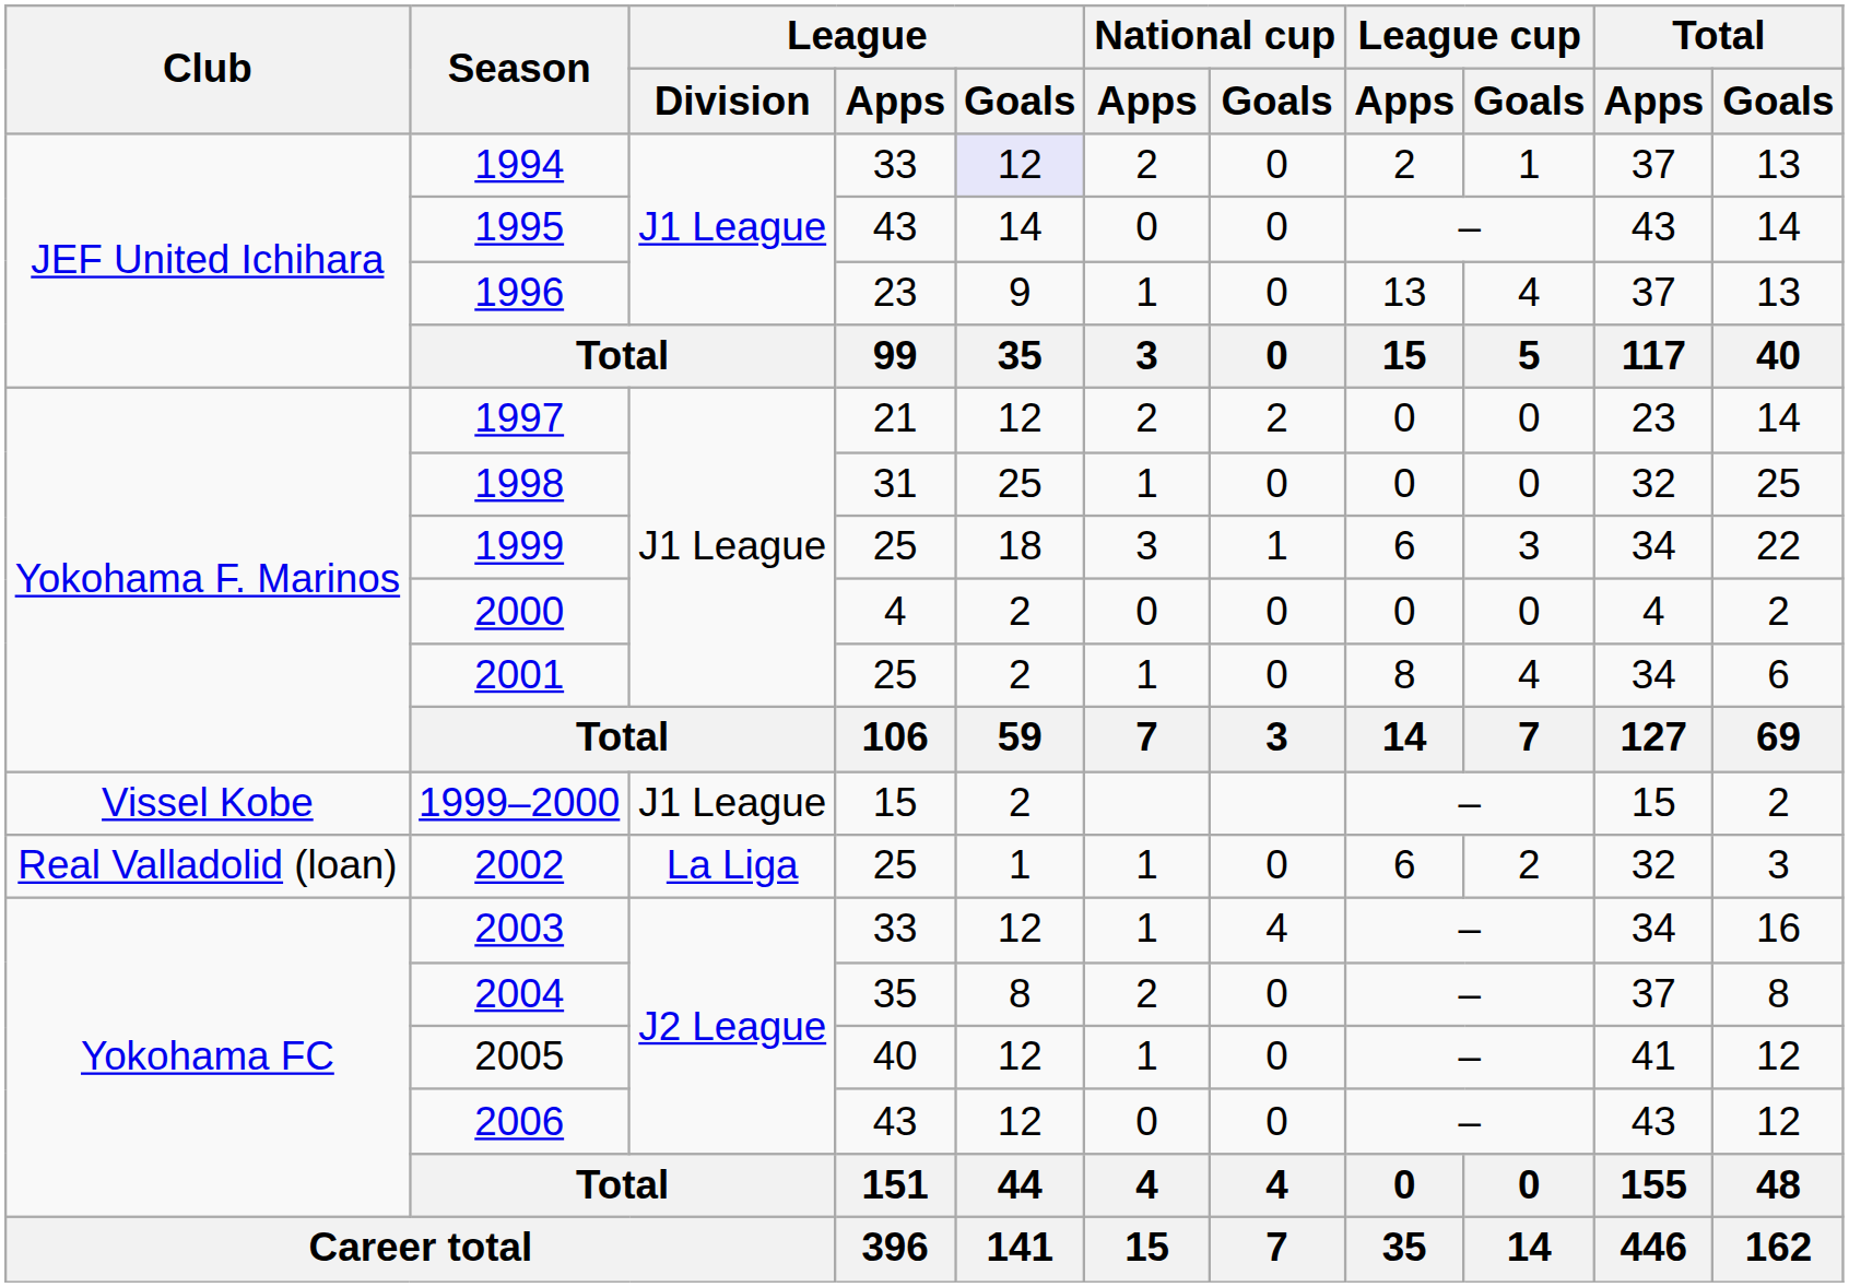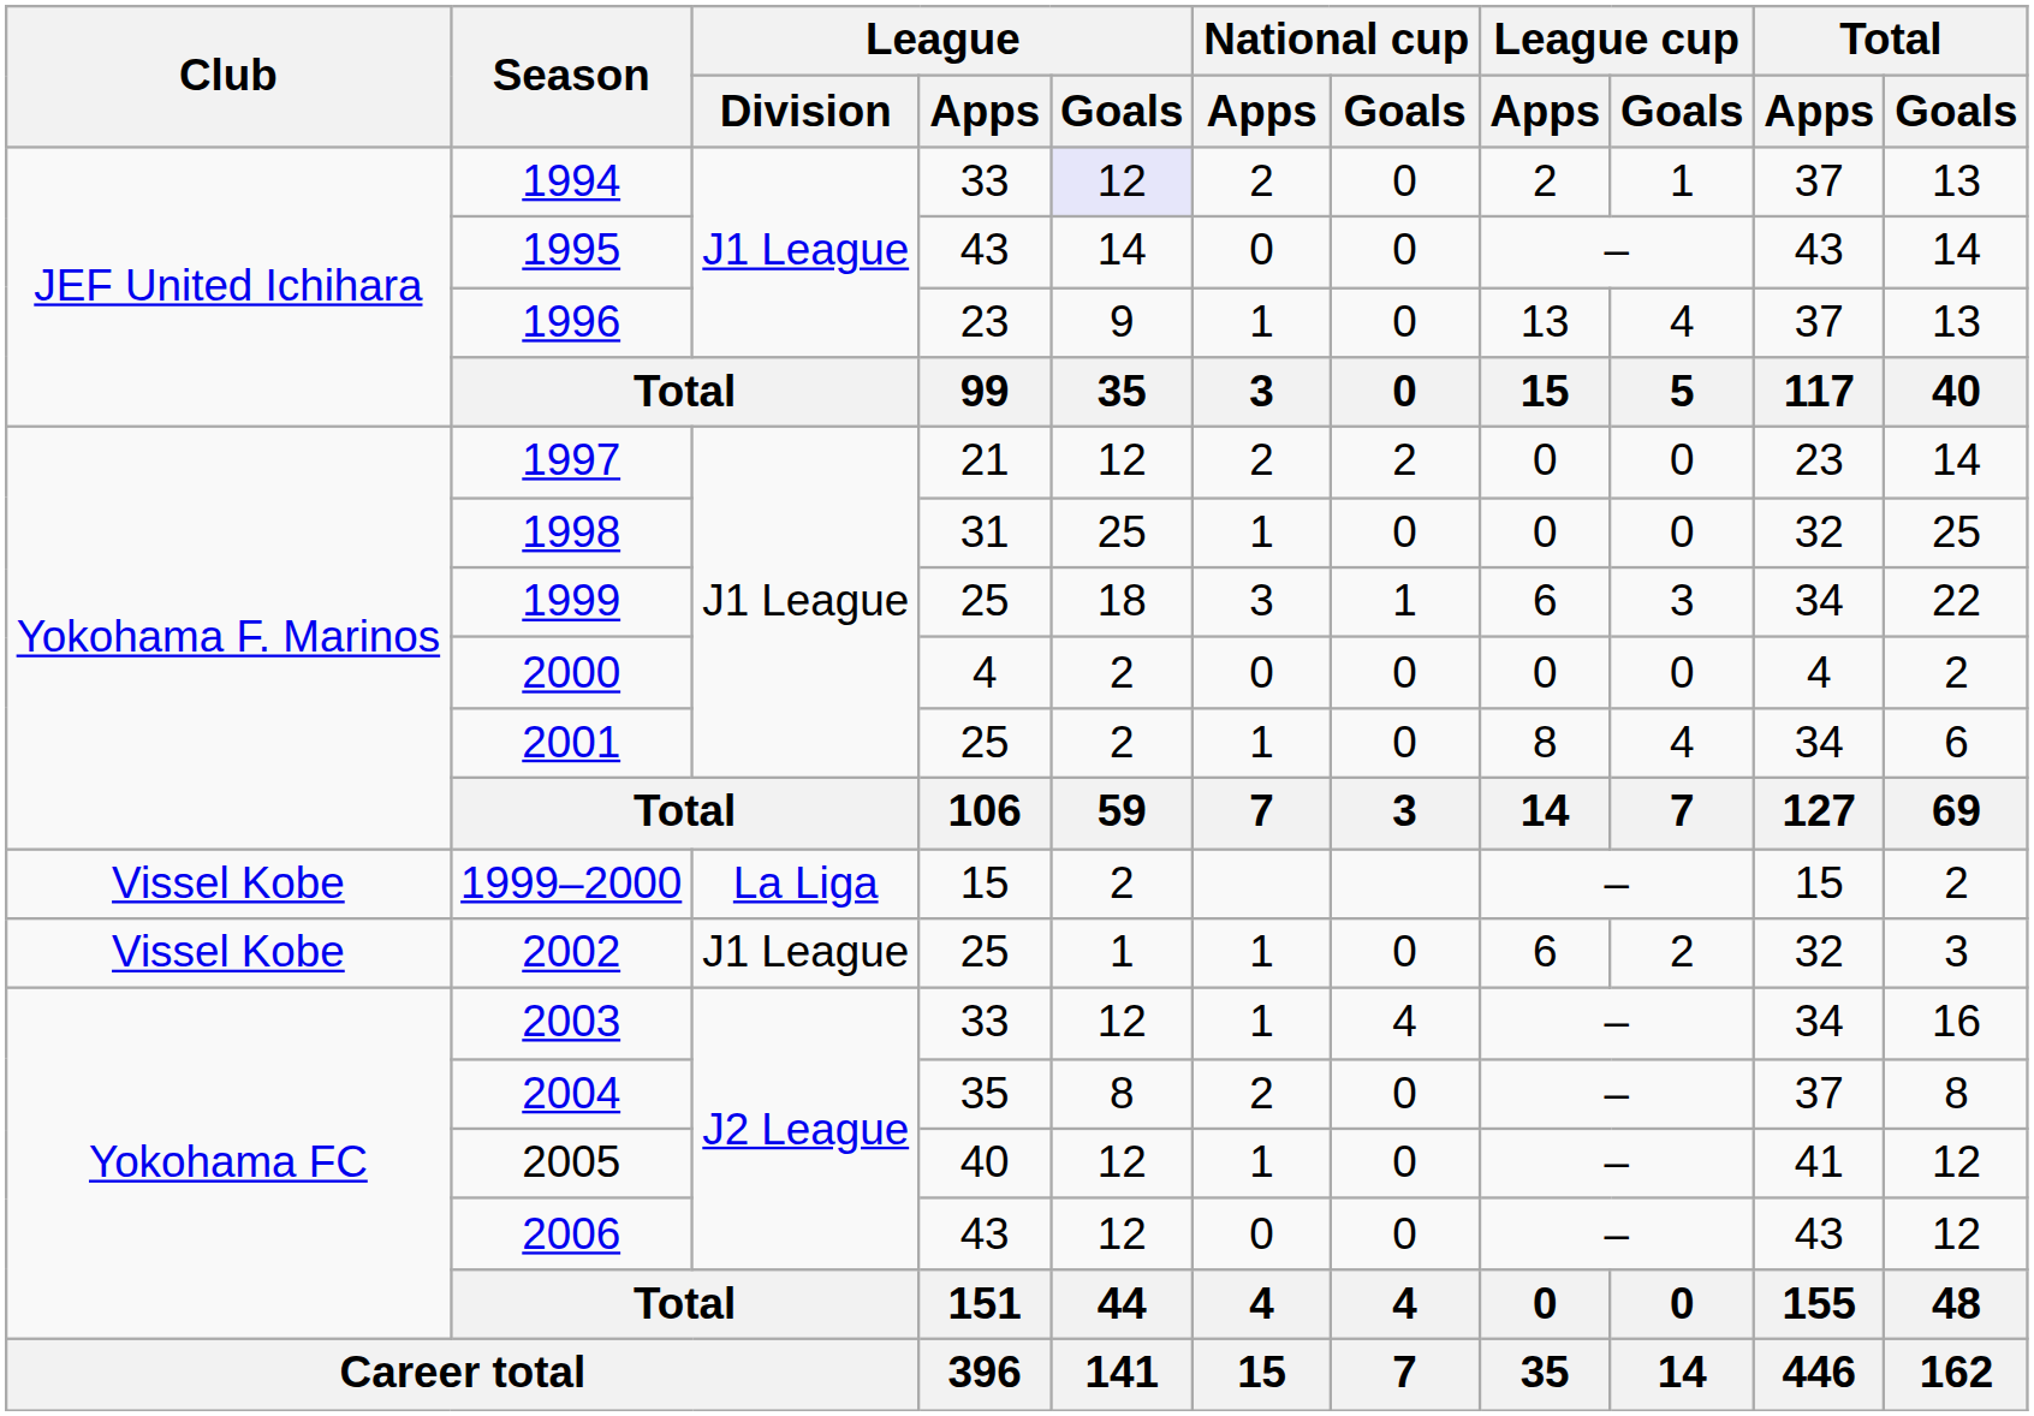 <table class="wikitable" style="text-align:center">
 <tr>
 <th rowspan="2">Club</th>
 <th rowspan="2">Season</th>
 <th colspan="3">League</th>
 <th colspan="2">National cup</th>
 <th colspan="2">League cup</th>
 <th colspan="2">Total</th>
 </tr>
 <tr>
 <th>Division</th>
 <th>Apps</th>
 <th>Goals</th>
 <th>Apps</th>
 <th>Goals</th>
 <th>Apps</th>
 <th>Goals</th>
 <th>Apps</th>
 <th>Goals</th>
 </tr>
 <tr>
 <td rowspan="4"><a href='#'>JEF United Ichihara</a></td>
 <td><a href='#'>1994</a></td>
 <td rowspan="3"><a href='#'>J1 League</a></td>
 <td>33</td>
 <td style="background: lavender;">12</td>
 <td>2</td>
 <td>0</td>
 <td>2</td>
 <td>1</td>
 <td>37</td>
 <td>13</td>
 </tr>
 <tr>
 <td><a href='#'>1995</a></td>
 <td>43</td>
 <td>14</td>
 <td>0</td>
 <td>0</td>
 <td colspan="2">–</td>
 <td>43</td>
 <td>14</td>
 </tr>
 <tr>
 <td><a href='#'>1996</a></td>
 <td>23</td>
 <td>9</td>
 <td>1</td>
 <td>0</td>
 <td>13</td>
 <td>4</td>
 <td>37</td>
 <td>13</td>
 </tr>
 <tr>
 <th colspan="2">Total</th>
 <th>99</th>
 <th>35</th>
 <th>3</th>
 <th>0</th>
 <th>15</th>
 <th>5</th>
 <th>117</th>
 <th>40</th>
 </tr>
 <tr>
 <td rowspan="6"><a href='#'>Yokohama F. Marinos</a></td>
 <td><a href='#'>1997</a></td>
 <td rowspan="5">J1 League</td>
 <td>21</td>
 <td>12</td>
 <td>2</td>
 <td>2</td>
 <td>0</td>
 <td>0</td>
 <td>23</td>
 <td>14</td>
 </tr>
 <tr>
 <td><a href='#'>1998</a></td>
 <td>31</td>
 <td>25</td>
 <td>1</td>
 <td>0</td>
 <td>0</td>
 <td>0</td>
 <td>32</td>
 <td>25</td>
 </tr>
 <tr>
 <td><a href='#'>1999</a></td>
 <td>25</td>
 <td>18</td>
 <td>3</td>
 <td>1</td>
 <td>6</td>
 <td>3</td>
 <td>34</td>
 <td>22</td>
 </tr>
 <tr>
 <td><a href='#'>2000</a></td>
 <td>4</td>
 <td>2</td>
 <td>0</td>
 <td>0</td>
 <td>0</td>
 <td>0</td>
 <td>4</td>
 <td>2</td>
 </tr>
 <tr>
 <td><a href='#'>2001</a></td>
 <td>25</td>
 <td>2</td>
 <td>1</td>
 <td>0</td>
 <td>8</td>
 <td>4</td>
 <td>34</td>
 <td>6</td>
 </tr>
 <tr>
 <th colspan="2">Total</th>
 <th>106</th>
 <th>59</th>
 <th>7</th>
 <th>3</th>
 <th>14</th>
 <th>7</th>
 <th>127</th>
 <th>69</th>
 </tr>
 <tr>
 <td><a href='#'>Vissel Kobe</a></td>
 <td><a href='#'>1999–2000</a></td>
-<td>J1 League</td>
+<td><a href='#'>La Liga</a></td>
 <td>15</td>
 <td>2</td>
 <td></td>
 <td></td>
 <td colspan="2">–</td>
 <td>15</td>
 <td>2</td>
 </tr>
 <tr>
-<td><a href='#'>Real Valladolid</a> (loan)</td>
+<td><a href='#'>Vissel Kobe</a></td>
 <td><a href='#'>2002</a></td>
-<td><a href='#'>La Liga</a></td>
+<td>J1 League</td>
 <td>25</td>
 <td>1</td>
 <td>1</td>
 <td>0</td>
 <td>6</td>
 <td>2</td>
 <td>32</td>
 <td>3</td>
 </tr>
 <tr>
 <td rowspan="5"><a href='#'>Yokohama FC</a></td>
 <td><a href='#'>2003</a></td>
 <td rowspan="4"><a href='#'>J2 League</a></td>
 <td>33</td>
 <td>12</td>
 <td>1</td>
 <td>4</td>
 <td colspan="2">–</td>
 <td>34</td>
 <td>16</td>
 </tr>
 <tr>
 <td><a href='#'>2004</a></td>
 <td>35</td>
 <td>8</td>
 <td>2</td>
 <td>0</td>
 <td colspan="2">–</td>
 <td>37</td>
 <td>8</td>
 </tr>
 <tr>
 <td>2005</td>
 <td>40</td>
 <td>12</td>
 <td>1</td>
 <td>0</td>
 <td colspan="2">–</td>
 <td>41</td>
 <td>12</td>
 </tr>
 <tr>
 <td><a href='#'>2006</a></td>
 <td>43</td>
 <td>12</td>
 <td>0</td>
 <td>0</td>
 <td colspan="2">–</td>
 <td>43</td>
 <td>12</td>
 </tr>
 <tr>
 <th colspan="2">Total</th>
 <th>151</th>
 <th>44</th>
 <th>4</th>
 <th>4</th>
 <th>0</th>
 <th>0</th>
 <th>155</th>
 <th>48</th>
 </tr>
 <tr>
 <th colspan="3">Career total</th>
 <th>396</th>
 <th>141</th>
 <th>15</th>
 <th>7</th>
 <th>35</th>
 <th>14</th>
 <th>446</th>
 <th>162</th>
 </tr>
 </table>
